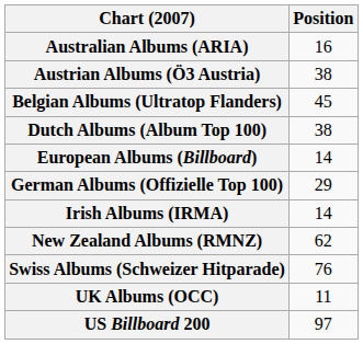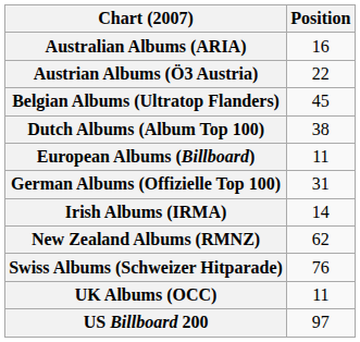 <table class="wikitable sortable plainrowheaders" style="text-align:center">
 <tr>
 <th scope="col">Chart (2007)</th>
 <th scope="col">Position</th>
 </tr>
 <tr>
 <th scope="row">Australian Albums (ARIA)</th>
 <td>16</td>
 </tr>
 <tr>
 <th scope="row">Austrian Albums (Ö3 Austria)</th>
-<td>38</td>
+<td>22</td>
 </tr>
 <tr>
 <th scope="row">Belgian Albums (Ultratop Flanders)</th>
 <td>45</td>
 </tr>
 <tr>
 <th scope="row">Dutch Albums (Album Top 100)</th>
 <td>38</td>
 </tr>
 <tr>
 <th scope="row">European Albums (<em>Billboard</em>)</th>
-<td>14</td>
+<td>11</td>
 </tr>
 <tr>
 <th scope="row">German Albums (Offizielle Top 100)</th>
-<td>29</td>
+<td>31</td>
 </tr>
 <tr>
 <th scope="row">Irish Albums (IRMA)</th>
 <td>14</td>
 </tr>
 <tr>
 <th scope="row">New Zealand Albums (RMNZ)</th>
 <td>62</td>
 </tr>
 <tr>
 <th scope="row">Swiss Albums (Schweizer Hitparade)</th>
 <td>76</td>
 </tr>
 <tr>
 <th scope="row">UK Albums (OCC)</th>
 <td>11</td>
 </tr>
 <tr>
 <th scope="row">US <em>Billboard</em> 200</th>
 <td>97</td>
 </tr>
 </table>
